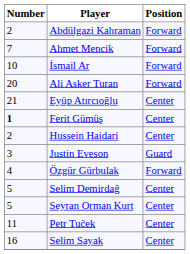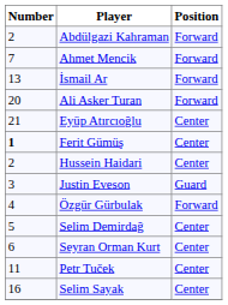 <table bgcolor="#f7f8ff" cellpadding="3" cellspacing="0" border="1" style="font-size: 95%; border: gray solid 1px; border-collapse: collapse;">
 <tr bgcolor="#FFFFFF">
 <td align=center><strong>Number</strong></td>
 <td align=center><strong>Player</strong></td>
 <td align=center><strong>Position</strong></td>
 </tr>
 <tr>
 <td>2</td>
 <td> <a href='#'>Abdülgazi Kahraman</a></td>
 <td><a href='#'>Forward</a></td>
 </tr>
 <tr>
 <td>7</td>
 <td> <a href='#'>Ahmet Mencik</a></td>
 <td><a href='#'>Forward</a></td>
 </tr>
 <tr>
-<td>10</td>
+<td>13</td>
 <td> <a href='#'>İsmail Ar</a></td>
 <td><a href='#'>Forward</a></td>
 </tr>
 <tr>
 <td>20</td>
 <td> <a href='#'>Ali Asker Turan</a></td>
 <td><a href='#'>Forward</a></td>
 </tr>
 <tr>
 <td>21</td>
 <td> <a href='#'>Eyüp Atırcıoğlu</a></td>
 <td><a href='#'>Center</a></td>
 </tr>
 <tr>
 <td><strong>1</strong></td>
 <td> <a href='#'>Ferit Gümüş</a></td>
 <td><a href='#'>Center</a></td>
 </tr>
 <tr>
 <td>2</td>
 <td> <a href='#'>Hussein Haidari</a></td>
 <td><a href='#'>Center</a></td>
 </tr>
 <tr>
 <td>3</td>
 <td> <a href='#'>Justin Eveson</a></td>
 <td><a href='#'>Guard</a></td>
 </tr>
 <tr>
 <td>4</td>
 <td> <a href='#'>Özgür Gürbulak</a></td>
 <td><a href='#'>Forward</a></td>
 </tr>
 <tr>
 <td>5</td>
 <td> <a href='#'>Selim Demirdağ</a></td>
 <td><a href='#'>Center</a></td>
 </tr>
 <tr>
-<td>5</td>
+<td>6</td>
 <td> <a href='#'>Seyran Orman Kurt</a></td>
 <td><a href='#'>Center</a></td>
 </tr>
 <tr>
 <td>11</td>
 <td> <a href='#'>Petr Tuček</a></td>
 <td><a href='#'>Center</a></td>
 </tr>
 <tr>
 <td>16</td>
 <td> <a href='#'>Selim Sayak</a></td>
 <td><a href='#'>Center</a></td>
 </tr>
 <tr>
 </tr>
 </table>
